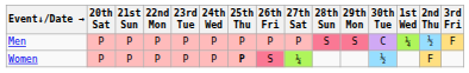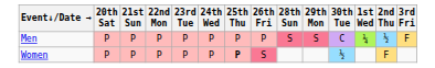 <table class="wikitable" style="margin:0.5em auto; font-size:90%; line-height:1.25em; text-align:center">
 <tr>
 <th>Event↓/Date →</th>
 <th>20th<br>Sat</th>
 <th>21st<br>Sun</th>
 <th>22nd<br>Mon</th>
 <th>23rd<br>Tue</th>
 <th>24th<br>Wed</th>
 <th>25th<br>Thu</th>
 <th>26th<br>Fri</th>
-<th>27th<br>Sat</th>
 <th>28th<br>Sun</th>
 <th>29th<br>Mon</th>
 <th>30th<br>Tue</th>
 <th>1st<br>Wed</th>
 <th>2nd<br>Thu</th>
 <th>3rd<br>Fri</th>
 </tr>
 <tr>
 <td style="text-align:left;"><a href='#'>Men</a></td>
-<td bgcolor="#FFBBBB">P</td>
 <td bgcolor="#FFBBBB">P</td>
 <td bgcolor="#FFBBBB">P</td>
 <td bgcolor="#FFBBBB">P</td>
 <td bgcolor="#FFBBBB">P</td>
 <td bgcolor="#FFBBBB">P</td>
 <td bgcolor="#FFBBBB">P</td>
 <td bgcolor="#FFBBBB">P</td>
 <td bgcolor="#FA7894">S</td>
 <td bgcolor="#FA7894">S</td>
 <td bgcolor="#D0A9F5">C</td>
 <td bgcolor="#AFF55B">¼</td>
 <td bgcolor="#97DEFF">½</td>
 <td bgcolor="#FFDF80">F</td>
 </tr>
 <tr>
 <td style="text-align:left;"><a href='#'>Women</a></td>
 <td bgcolor="#FFBBBB">P</td>
 <td bgcolor="#FFBBBB">P</td>
 <td bgcolor="#FFBBBB">P</td>
 <td bgcolor="#FFBBBB">P</td>
 <td bgcolor="#FFBBBB">P</td>
 <td bgcolor="#FFBBBB"><strong>P</strong></td>
 <td bgcolor="#FA7894">S</td>
-<td bgcolor="#AFF55B">¼</td>
 <td></td>
 <td></td>
 <td bgcolor="#97DEFF">½</td>
 <td></td>
 <td bgcolor="#FFDF80">F</td>
 <td></td>
 </tr>
 </table>
